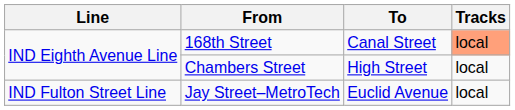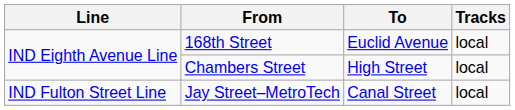 <table class="wikitable collapsible" style="font-size:95%">
 <tr>
 <th>Line</th>
 <th>From</th>
 <th>To</th>
 <th>Tracks</th>
 </tr>
 <tr>
 <td rowspan=2><a href='#'>IND Eighth Avenue Line</a></td>
 <td><a href='#'>168th Street</a></td>
-<td><a href='#'>Canal Street</a></td>
-<td style="background: lightsalmon;">local</td>
+<td><a href='#'>Euclid Avenue</a></td>
+<td>local</td>
 </tr>
 <tr>
 <td><a href='#'>Chambers Street</a></td>
 <td><a href='#'>High Street</a></td>
 <td>local</td>
 </tr>
 <tr>
 <td><a href='#'>IND Fulton Street Line</a></td>
 <td><a href='#'>Jay Street–MetroTech</a></td>
-<td><a href='#'>Euclid Avenue</a></td>
+<td><a href='#'>Canal Street</a></td>
 <td>local</td>
 </tr>
 </table>
